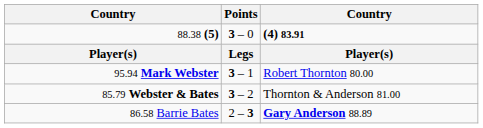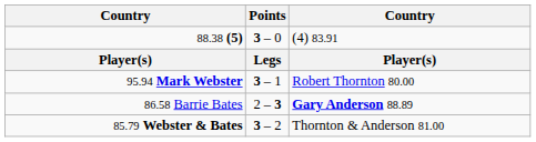 <table class=wikitable style="text-align:center">
 <tr>
 <th width=287>Country</th>
 <th width=1>Points</th>
 <th width=287>Country</th>
 </tr>
 <tr align=left>
 <td align=right><small><span>88.38</span></small> <strong> (5)</strong></td>
 <td align=center><strong>3</strong> – 0</td>
-<td><strong> (4) <small><span>83.91</span></small></strong></td>
+<td> (4) <small><span>83.91</span></small></td>
 </tr>
 <tr>
 <th width=287>Player(s)</th>
 <th width=1>Legs</th>
 <th width=287>Player(s)</th>
 </tr>
 <tr align=left>
 <td align=right><small><span>95.94</span></small> <strong><a href='#'>Mark Webster</a></strong></td>
 <td align=center><strong>3</strong> – 1</td>
 <td><a href='#'>Robert Thornton</a> <small><span>80.00</span></small></td>
 </tr>
 <tr align=left>
+<td align=right><small><span>86.58</span></small> <a href='#'>Barrie Bates</a></td>
+<td align=center>2 – <strong>3</strong></td>
+<td><strong><a href='#'>Gary Anderson</a></strong> <small><span>88.89</span></small></td>
+</tr>
+<tr align=left>
 <td align=right><small><span>85.79</span></small> <strong>Webster & Bates</strong></td>
 <td align=center><strong>3</strong> – 2</td>
 <td>Thornton & Anderson <small><span>81.00</span></small></td>
 </tr>
-<tr align=left>
-<td align=right><small><span>86.58</span></small> <a href='#'>Barrie Bates</a></td>
-<td align=center>2 – <strong>3</strong></td>
-<td><strong><a href='#'>Gary Anderson</a></strong> <small><span>88.89</span></small></td>
-</tr>
 </table>
